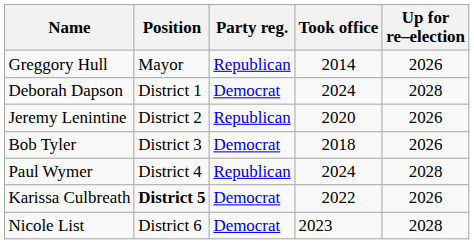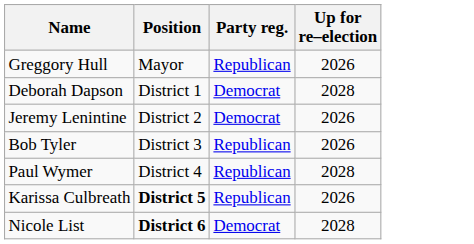 <table class="wikitable">
 <tr>
 <th>Name</th>
 <th>Position</th>
 <th>Party reg.</th>
-<th>Took office</th>
 <th>Up for<br>re–election</th>
 </tr>
 <tr style="vertical-align:bottom;">
 <td>Greggory Hull</td>
 <td>Mayor</td>
 <td><a href='#'>Republican</a></td>
-<td style="text-align:center;">2014</td>
 <td style="text-align:center;">2026</td>
 </tr>
 <tr>
 <td>Deborah Dapson</td>
 <td>District 1</td>
 <td><a href='#'>Democrat</a></td>
-<td style="text-align:center;">2024</td>
 <td style="text-align:center;">2028</td>
 </tr>
 <tr>
 <td>Jeremy Lenintine</td>
 <td>District 2</td>
-<td><a href='#'>Republican</a></td>
-<td style="text-align:center;">2020</td>
+<td><a href='#'>Democrat</a></td>
 <td style="text-align:center;">2026</td>
 </tr>
 <tr>
 <td>Bob Tyler</td>
 <td>District 3</td>
-<td><a href='#'>Democrat</a></td>
-<td style="text-align:center;">2018</td>
+<td><a href='#'>Republican</a></td>
 <td style="text-align:center;">2026</td>
 </tr>
 <tr>
 <td>Paul Wymer</td>
 <td>District 4</td>
 <td><a href='#'>Republican</a></td>
-<td style="text-align:center;">2024</td>
 <td style="text-align:center;">2028</td>
 </tr>
 <tr>
 <td>Karissa Culbreath</td>
 <td><strong>District 5</strong></td>
-<td><a href='#'>Democrat</a></td>
-<td style="text-align:center;">2022</td>
+<td><a href='#'>Republican</a></td>
 <td style="text-align:center;">2026</td>
 </tr>
 <tr>
 <td>Nicole List</td>
-<td>District 6</td>
+<td><strong>District 6</strong></td>
 <td><a href='#'>Democrat</a></td>
-<td>2023</td>
 <td style="text-align:center;">2028</td>
 </tr>
 </table>
